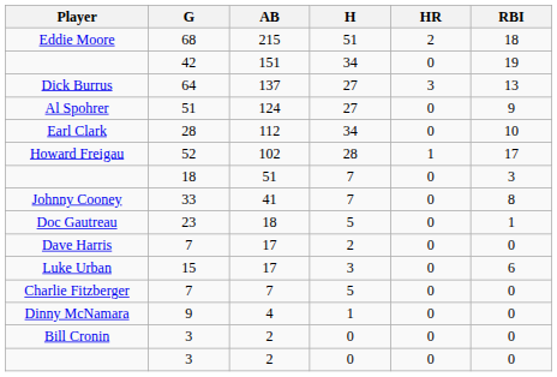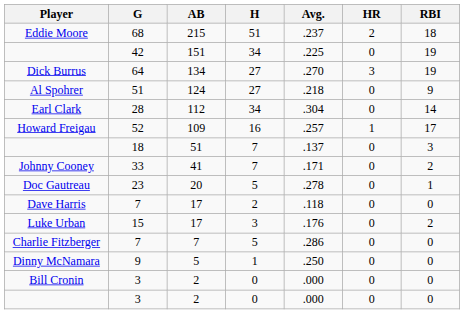 <table class="wikitable sortable">
 <tr>
 <th bgcolor="#DDDDFF" width="16%">Player</th>
 <th bgcolor="#DDDDFF" width="9%">G</th>
 <th bgcolor="#DDDDFF" width="9%">AB</th>
 <th bgcolor="#DDDDFF" width="9%">H</th>
+<th bgcolor="#DDDDFF" width="9%">Avg.</th>
 <th bgcolor="#DDDDFF" width="9%">HR</th>
 <th bgcolor="#DDDDFF" width="9%">RBI</th>
 </tr>
 <tr align="center">
 <td><a href='#'>Eddie Moore</a></td>
 <td>68</td>
 <td>215</td>
 <td>51</td>
+<td>.237</td>
 <td>2</td>
 <td>18</td>
 </tr>
 <tr align="center">
 <td></td>
 <td>42</td>
 <td>151</td>
 <td>34</td>
+<td>.225</td>
 <td>0</td>
 <td>19</td>
 </tr>
 <tr align="center">
 <td><a href='#'>Dick Burrus</a></td>
 <td>64</td>
-<td>137</td>
+<td>134</td>
 <td>27</td>
+<td>.270</td>
 <td>3</td>
-<td>13</td>
+<td>19</td>
 </tr>
 <tr align="center">
 <td><a href='#'>Al Spohrer</a></td>
 <td>51</td>
 <td>124</td>
 <td>27</td>
+<td>.218</td>
 <td>0</td>
 <td>9</td>
 </tr>
 <tr align="center">
 <td><a href='#'>Earl Clark</a></td>
 <td>28</td>
 <td>112</td>
 <td>34</td>
+<td>.304</td>
 <td>0</td>
-<td>10</td>
+<td>14</td>
 </tr>
 <tr align="center">
 <td><a href='#'>Howard Freigau</a></td>
 <td>52</td>
-<td>102</td>
-<td>28</td>
+<td>109</td>
+<td>16</td>
+<td>.257</td>
 <td>1</td>
 <td>17</td>
 </tr>
 <tr align="center">
 <td></td>
 <td>18</td>
 <td>51</td>
 <td>7</td>
+<td>.137</td>
 <td>0</td>
 <td>3</td>
 </tr>
 <tr align="center">
 <td><a href='#'>Johnny Cooney</a></td>
 <td>33</td>
 <td>41</td>
 <td>7</td>
+<td>.171</td>
 <td>0</td>
-<td>8</td>
+<td>2</td>
 </tr>
 <tr align="center">
 <td><a href='#'>Doc Gautreau</a></td>
 <td>23</td>
-<td>18</td>
+<td>20</td>
 <td>5</td>
+<td>.278</td>
 <td>0</td>
 <td>1</td>
 </tr>
 <tr align="center">
 <td><a href='#'>Dave Harris</a></td>
 <td>7</td>
 <td>17</td>
 <td>2</td>
+<td>.118</td>
 <td>0</td>
 <td>0</td>
 </tr>
 <tr align="center">
 <td><a href='#'>Luke Urban</a></td>
 <td>15</td>
 <td>17</td>
 <td>3</td>
+<td>.176</td>
 <td>0</td>
-<td>6</td>
+<td>2</td>
 </tr>
 <tr align="center">
 <td><a href='#'>Charlie Fitzberger</a></td>
 <td>7</td>
 <td>7</td>
 <td>5</td>
+<td>.286</td>
 <td>0</td>
 <td>0</td>
 </tr>
 <tr align="center">
 <td><a href='#'>Dinny McNamara</a></td>
 <td>9</td>
-<td>4</td>
+<td>5</td>
 <td>1</td>
+<td>.250</td>
 <td>0</td>
 <td>0</td>
 </tr>
 <tr align="center">
 <td><a href='#'>Bill Cronin</a></td>
 <td>3</td>
 <td>2</td>
 <td>0</td>
+<td>.000</td>
 <td>0</td>
 <td>0</td>
 </tr>
 <tr align="center">
 <td></td>
 <td>3</td>
 <td>2</td>
 <td>0</td>
+<td>.000</td>
 <td>0</td>
 <td>0</td>
 </tr>
 </table>
